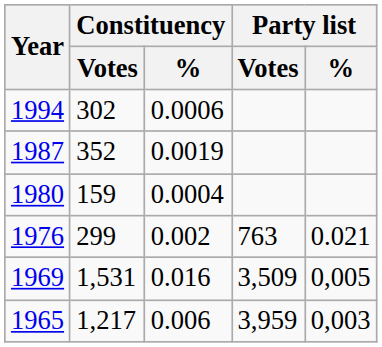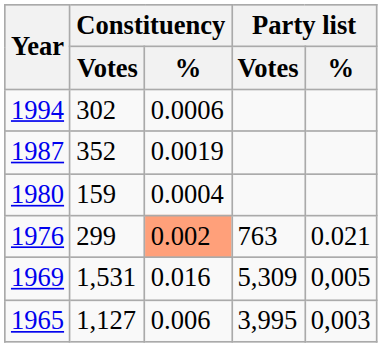 <table class="wikitable">
 <tr>
 <th rowspan="2">Year</th>
 <th colspan="2">Constituency</th>
 <th colspan="2"><strong>Party list</strong></th>
 </tr>
 <tr>
 <th>Votes</th>
 <th>%</th>
 <th>Votes</th>
 <th>%</th>
 </tr>
 <tr>
 <td><a href='#'>1994</a></td>
 <td>302</td>
 <td>0.0006</td>
 <td></td>
 <td></td>
 </tr>
 <tr>
 <td><a href='#'>1987</a></td>
 <td>352</td>
 <td>0.0019</td>
 <td></td>
 <td></td>
 </tr>
 <tr>
 <td><a href='#'>1980</a></td>
 <td>159</td>
 <td>0.0004</td>
 <td></td>
 <td></td>
 </tr>
 <tr>
 <td><a href='#'>1976</a></td>
 <td>299</td>
-<td>0.002</td>
+<td style="background: lightsalmon;">0.002</td>
 <td>763</td>
 <td>0.021</td>
 </tr>
 <tr>
 <td><a href='#'>1969</a></td>
 <td>1,531</td>
 <td>0.016</td>
-<td>3,509</td>
+<td>5,309</td>
 <td>0,005</td>
 </tr>
 <tr>
 <td><a href='#'>1965</a></td>
-<td>1,217</td>
+<td>1,127</td>
 <td>0.006</td>
-<td>3,959</td>
+<td>3,995</td>
 <td>0,003</td>
 </tr>
 </table>
